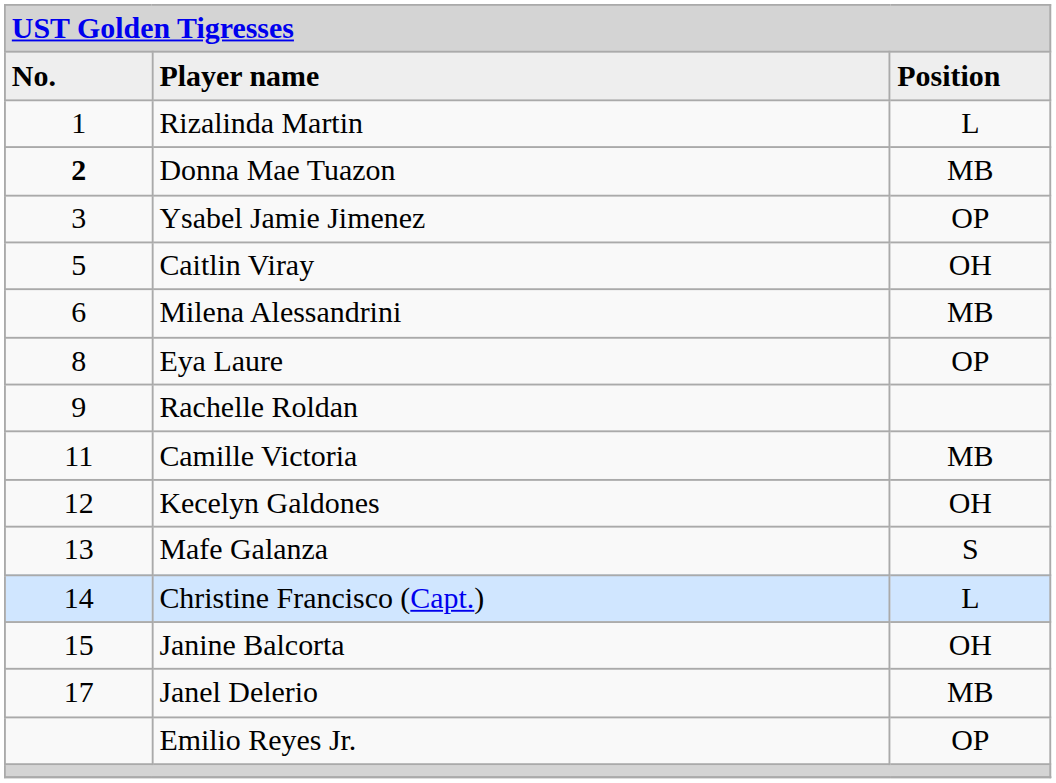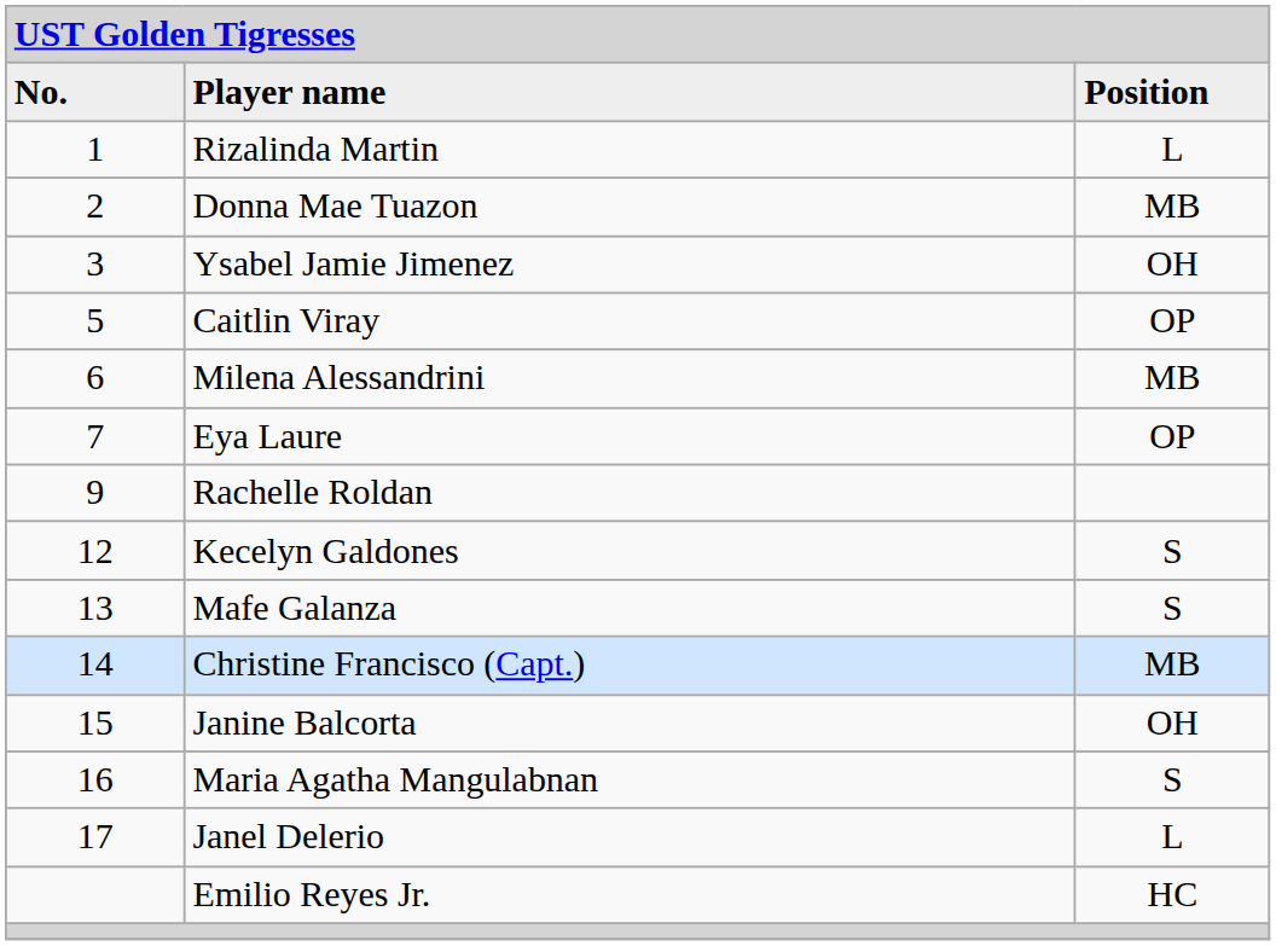 <table class="wikitable collapsible collapsed" style="font-size:100%;width:35em;">
 <tr>
 <th style="background:#D4D4D4; text-align:left;" colspan=3> <a href='#'>UST Golden Tigresses</a></th>
 </tr>
 <tr style="background:#EEEEEE; font-weight:bold;">
 <td width=10%>No.</td>
 <td width=50%>Player name</td>
 <td width=10%>Position</td>
 </tr>
 <tr>
 <td align=center>1</td>
 <td>Rizalinda Martin</td>
 <td align=center>L</td>
 </tr>
 <tr>
-<td align=center><strong>2</strong></td>
+<td align=center>2</td>
 <td>Donna Mae Tuazon</td>
 <td align=center>MB</td>
 </tr>
 <tr>
 <td align=center>3</td>
 <td>Ysabel Jamie Jimenez</td>
-<td align=center>OP</td>
+<td align=center>OH</td>
 </tr>
 <tr>
 <td align=center>5</td>
 <td>Caitlin Viray</td>
-<td align=center>OH</td>
+<td align=center>OP</td>
 </tr>
 <tr>
 <td align=center>6</td>
 <td>Milena Alessandrini</td>
 <td align=center>MB</td>
 </tr>
 <tr>
-<td align=center>8</td>
+<td align=center>7</td>
 <td>Eya Laure</td>
 <td align=center>OP</td>
 </tr>
 <tr>
 <td align=center>9</td>
 <td>Rachelle Roldan</td>
 <td align=center></td>
 </tr>
 <tr>
-<td align=center>11</td>
-<td>Camille Victoria</td>
-<td align=center>MB</td>
-</tr>
-<tr>
 <td align=center>12</td>
 <td>Kecelyn Galdones</td>
-<td align=center>OH</td>
+<td align=center>S</td>
 </tr>
 <tr>
 <td align=center>13</td>
 <td>Mafe Galanza</td>
 <td align=center>S</td>
 </tr>
 <tr style="background:#D0E6FF;">
 <td align=center>14</td>
 <td>Christine Francisco (<a href='#'>Capt.</a>)</td>
-<td align=center>L</td>
+<td align=center>MB</td>
 </tr>
 <tr>
 <td align=center>15</td>
 <td>Janine Balcorta</td>
 <td align=center>OH</td>
 </tr>
 <tr>
+<td align=center>16</td>
+<td>Maria Agatha Mangulabnan</td>
+<td align=center>S</td>
+</tr>
+<tr>
 <td align=center>17</td>
 <td>Janel Delerio</td>
-<td align=center>MB</td>
+<td align=center>L</td>
 </tr>
 <tr>
 <td align=center></td>
 <td>Emilio Reyes Jr.</td>
-<td align=center>OP</td>
+<td align=center>HC</td>
 </tr>
 <tr>
 <th style="background:#D4D4D4;" colspan=3></th>
 </tr>
 <tr>
 </tr>
 </table>
